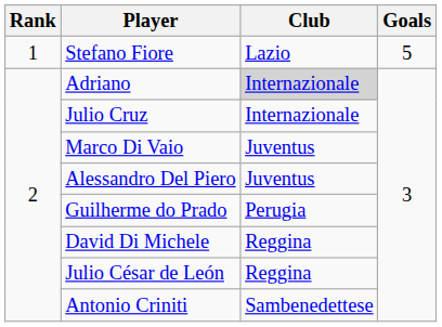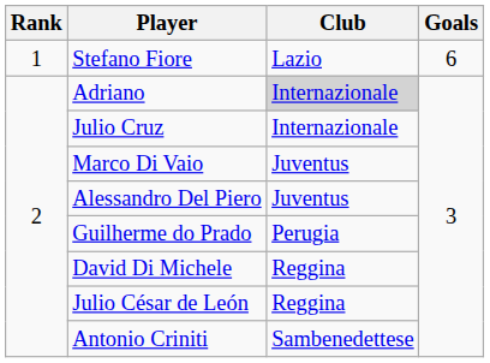 <table class="wikitable sortable" style="text-align:center">
 <tr>
 <th>Rank</th>
 <th>Player</th>
 <th>Club</th>
 <th>Goals</th>
 </tr>
 <tr>
 <td>1</td>
 <td align="left"> <a href='#'>Stefano Fiore</a></td>
 <td align="left"><a href='#'>Lazio</a></td>
-<td>5</td>
+<td>6</td>
 </tr>
 <tr>
 <td rowspan="8">2</td>
 <td align="left"> <a href='#'>Adriano</a></td>
 <td align="left" style="background: lightgrey;"><a href='#'>Internazionale</a></td>
 <td rowspan="8">3</td>
 </tr>
 <tr>
 <td align="left"> <a href='#'>Julio Cruz</a></td>
 <td align="left"><a href='#'>Internazionale</a></td>
 </tr>
 <tr>
 <td align="left"> <a href='#'>Marco Di Vaio</a></td>
 <td align="left"><a href='#'>Juventus</a></td>
 </tr>
 <tr>
 <td align="left"> <a href='#'>Alessandro Del Piero</a></td>
 <td align="left"><a href='#'>Juventus</a></td>
 </tr>
 <tr>
 <td align="left"> <a href='#'>Guilherme do Prado</a></td>
 <td align="left"><a href='#'>Perugia</a></td>
 </tr>
 <tr>
 <td align="left"> <a href='#'>David Di Michele</a></td>
 <td align="left"><a href='#'>Reggina</a></td>
 </tr>
 <tr>
 <td align="left"> <a href='#'>Julio César de León</a></td>
 <td align="left"><a href='#'>Reggina</a></td>
 </tr>
 <tr>
 <td align="left"> <a href='#'>Antonio Criniti</a></td>
 <td align="left"><a href='#'>Sambenedettese</a></td>
 </tr>
 </table>
